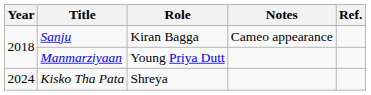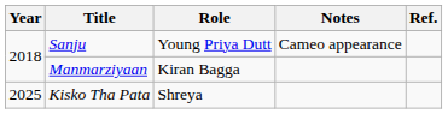 <table class="wikitable sortable">
 <tr>
 <th>Year</th>
 <th>Title</th>
 <th>Role</th>
 <th class="unsortable">Notes</th>
 <th class="unsortable">Ref.</th>
 </tr>
 <tr>
 <td rowspan="2">2018</td>
 <td><em><a href='#'>Sanju</a></em></td>
-<td>Kiran Bagga</td>
+<td>Young <a href='#'>Priya Dutt</a></td>
 <td>Cameo appearance</td>
 <td></td>
 </tr>
 <tr>
 <td><em><a href='#'>Manmarziyaan</a></em></td>
-<td>Young <a href='#'>Priya Dutt</a></td>
+<td>Kiran Bagga</td>
 <td></td>
 <td></td>
 </tr>
 <tr>
-<td>2024</td>
+<td>2025</td>
 <td><em>Kisko Tha Pata</em></td>
 <td>Shreya</td>
 <td></td>
 <td></td>
 </tr>
 </table>
